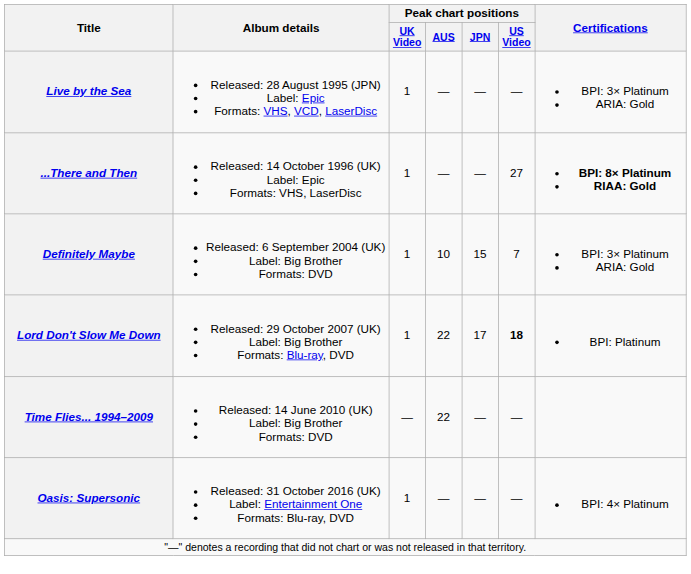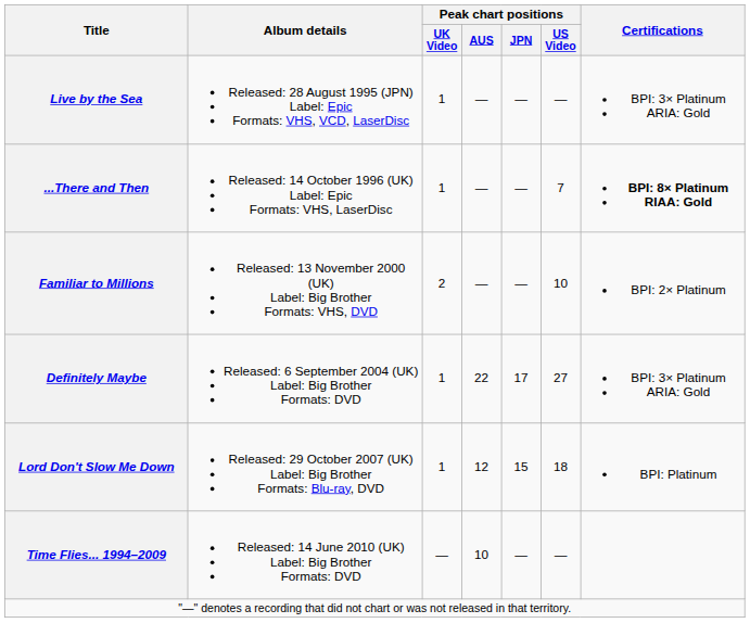 <table class="wikitable plainrowheaders" style="text-align:center;">
 <tr>
 <th scope="col" rowspan="2" style="width:14em;">Title</th>
 <th scope="col" rowspan="2" style="width:18em;">Album details</th>
 <th scope="col" colspan="4">Peak chart positions</th>
 <th scope="col" rowspan="2" style="width:12.5em;"><a href='#'>Certifications</a></th>
 </tr>
 <tr>
 <th scope="col" style="width:3em;font-size:90%;"><a href='#'>UK<br>Video</a><br></th>
 <th scope="col" style="width:3em;font-size:90%;"><a href='#'>AUS</a><br></th>
 <th scope="col" style="width:3em;font-size:90%;"><a href='#'>JPN</a><br></th>
 <th scope="col" style="width:3em;font-size:90%;"><a href='#'>US<br>Video</a><br></th>
 </tr>
 <tr>
 <th scope="row"><em><a href='#'>Live by the Sea</a></em></th>
 <td><br><ul><li>Released: 28 August 1995 <span>(JPN)</span></li><li>Label: <a href='#'>Epic</a></li><li>Formats: <a href='#'>VHS</a>, <a href='#'>VCD</a>, <a href='#'>LaserDisc</a></li></ul></td>
 <td>1</td>
 <td>—</td>
 <td>—</td>
 <td>—</td>
 <td><br><ul><li>BPI: 3× Platinum</li><li>ARIA: Gold</li></ul></td>
 </tr>
 <tr>
 <th scope="row"><em><a href='#'>...There and Then</a></em></th>
 <td><br><ul><li>Released: 14 October 1996 <span>(UK)</span></li><li>Label: Epic</li><li>Formats: VHS, LaserDisc</li></ul></td>
 <td>1</td>
 <td>—</td>
 <td>—</td>
-<td>27</td>
+<td>7</td>
 <td><strong><br><ul><li>BPI: 8× Platinum</li><li>RIAA: Gold</li></ul></strong></td>
+</tr>
+<tr>
+<th scope="row"><em><a href='#'>Familiar to Millions</a></em></th>
+<td><br><ul><li>Released: 13 November 2000 <span>(UK)</span></li><li>Label: Big Brother</li><li>Formats: VHS, <a href='#'>DVD</a></li></ul></td>
+<td>2</td>
+<td>—</td>
+<td>—</td>
+<td>10</td>
+<td><br><ul><li>BPI: 2× Platinum</li></ul></td>
 </tr>
 <tr>
 <th scope="row"><em><a href='#'>Definitely Maybe</a></em></th>
 <td><br><ul><li>Released: 6 September 2004 <span>(UK)</span></li><li>Label: Big Brother</li><li>Formats: DVD</li></ul></td>
 <td>1</td>
-<td>10</td>
-<td>15</td>
-<td>7</td>
+<td>22</td>
+<td>17</td>
+<td>27</td>
 <td><br><ul><li>BPI: 3× Platinum</li><li>ARIA: Gold</li></ul></td>
 </tr>
 <tr>
 <th scope="row"><em><a href='#'>Lord Don't Slow Me Down</a></em></th>
 <td><br><ul><li>Released: 29 October 2007 <span>(UK)</span></li><li>Label: Big Brother</li><li>Formats: <a href='#'>Blu-ray</a>, DVD</li></ul></td>
 <td>1</td>
-<td>22</td>
-<td>17</td>
-<td><strong>18</strong></td>
+<td>12</td>
+<td>15</td>
+<td>18</td>
 <td><br><ul><li>BPI: Platinum</li></ul></td>
 </tr>
 <tr>
 <th scope="row"><em><a href='#'>Time Flies... 1994–2009</a></em></th>
 <td><br><ul><li>Released: 14 June 2010 <span>(UK)</span></li><li>Label: Big Brother</li><li>Formats: DVD</li></ul></td>
 <td>—</td>
-<td>22</td>
+<td>10</td>
 <td>—</td>
 <td>—</td>
 <td></td>
 </tr>
 <tr>
-<th scope="row"><em><a href='#'>Oasis: Supersonic</a></em></th>
-<td><br><ul><li>Released: 31 October 2016 <span>(UK)</span></li><li>Label: <a href='#'>Entertainment One</a></li><li>Formats: Blu-ray, DVD</li></ul></td>
-<td>1</td>
-<td>—</td>
-<td>—</td>
-<td>—</td>
-<td><br><ul><li>BPI: 4× Platinum</li></ul></td>
-</tr>
-<tr>
 <td colspan="7" style="font-size:90%">"—" denotes a recording that did not chart or was not released in that territory.</td>
 </tr>
 </table>
